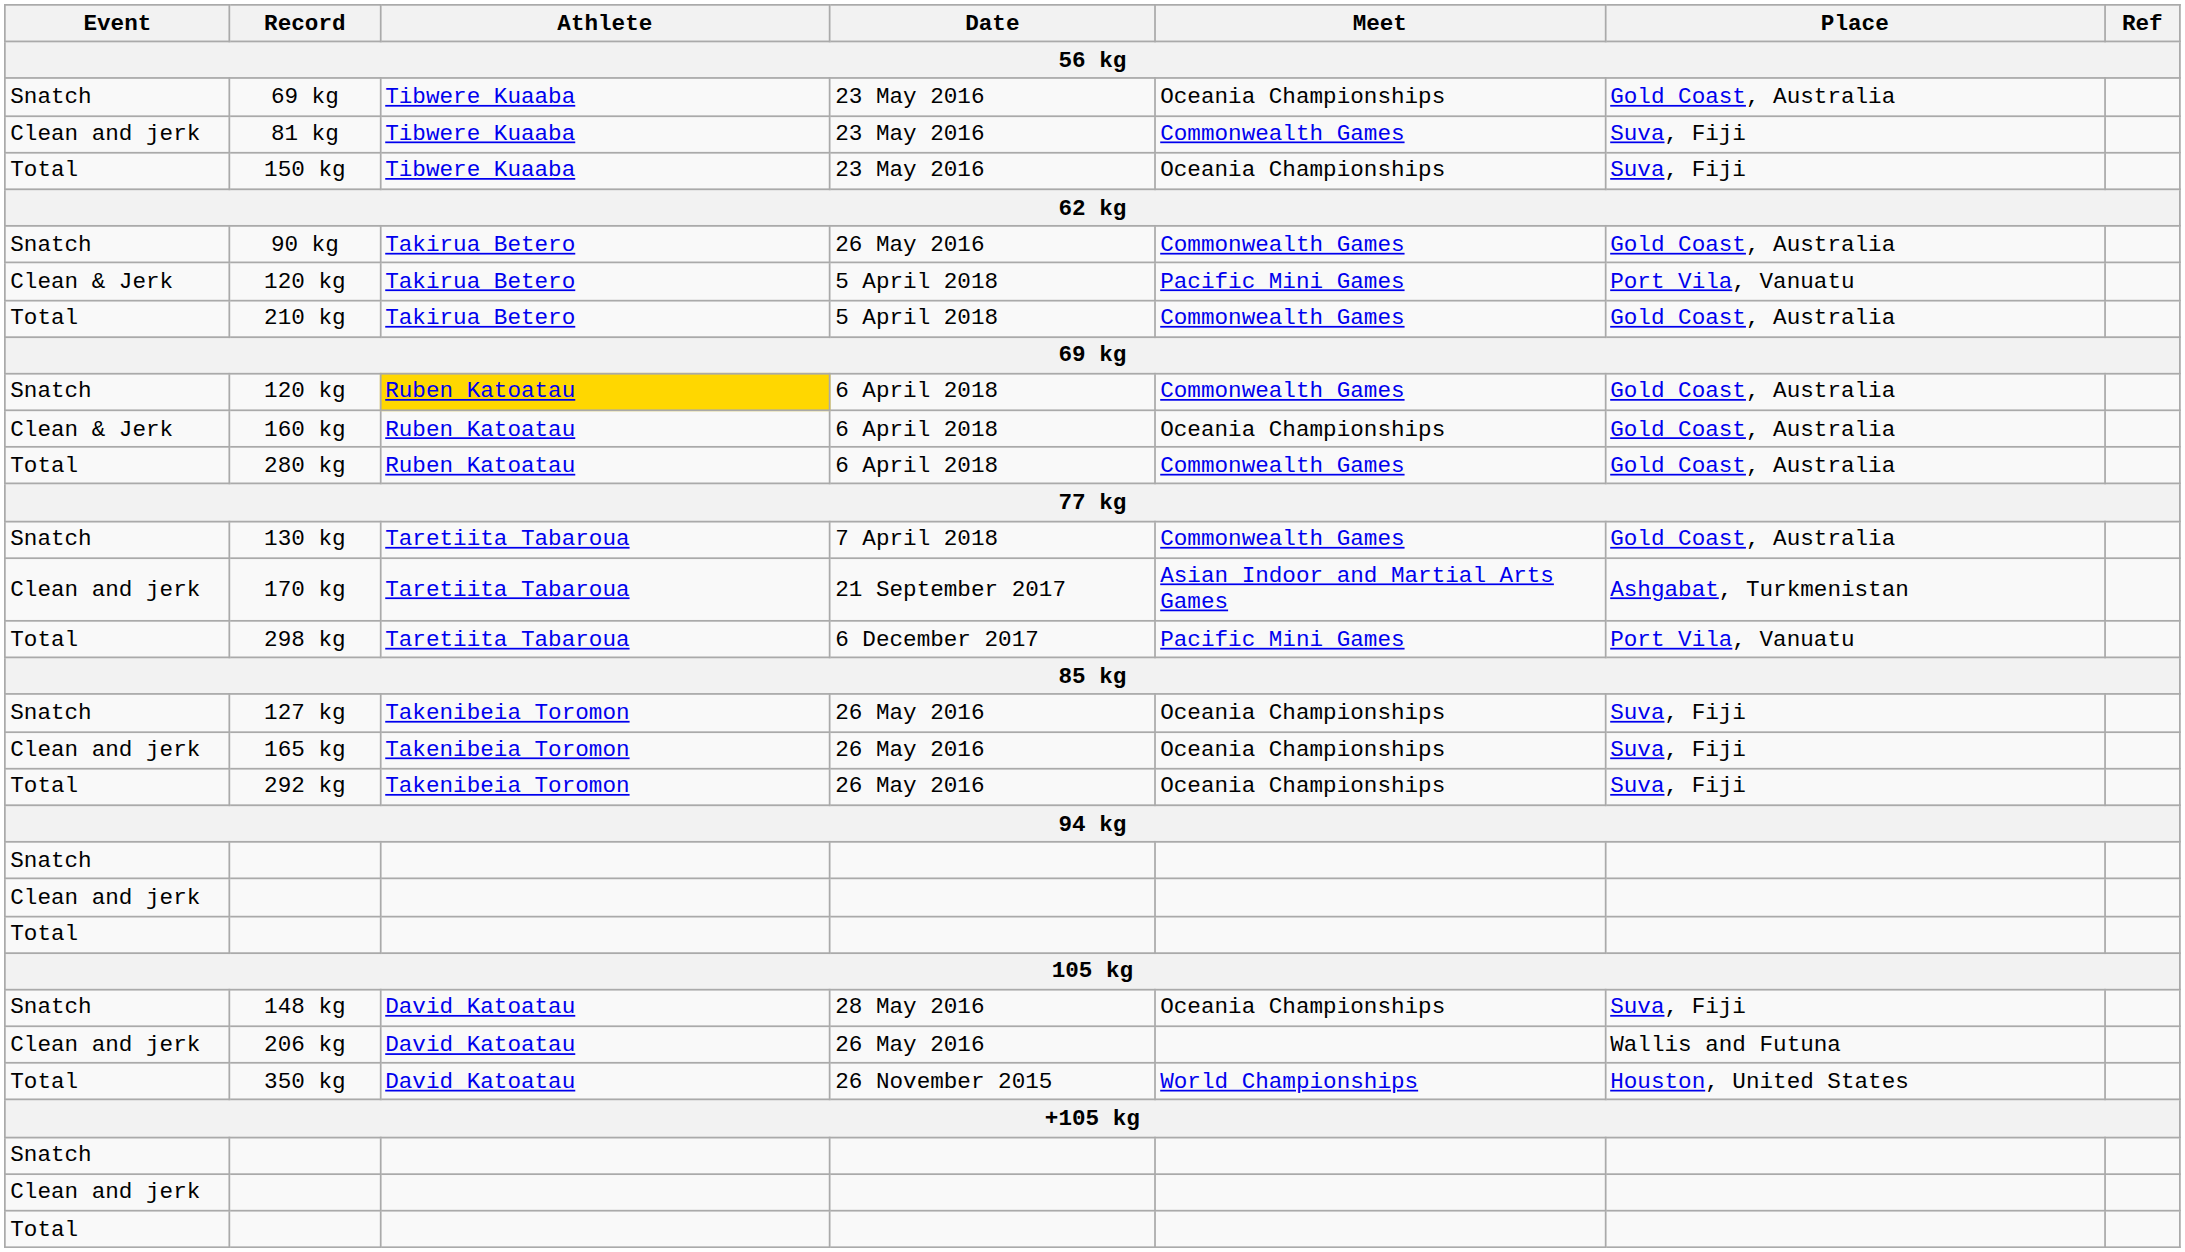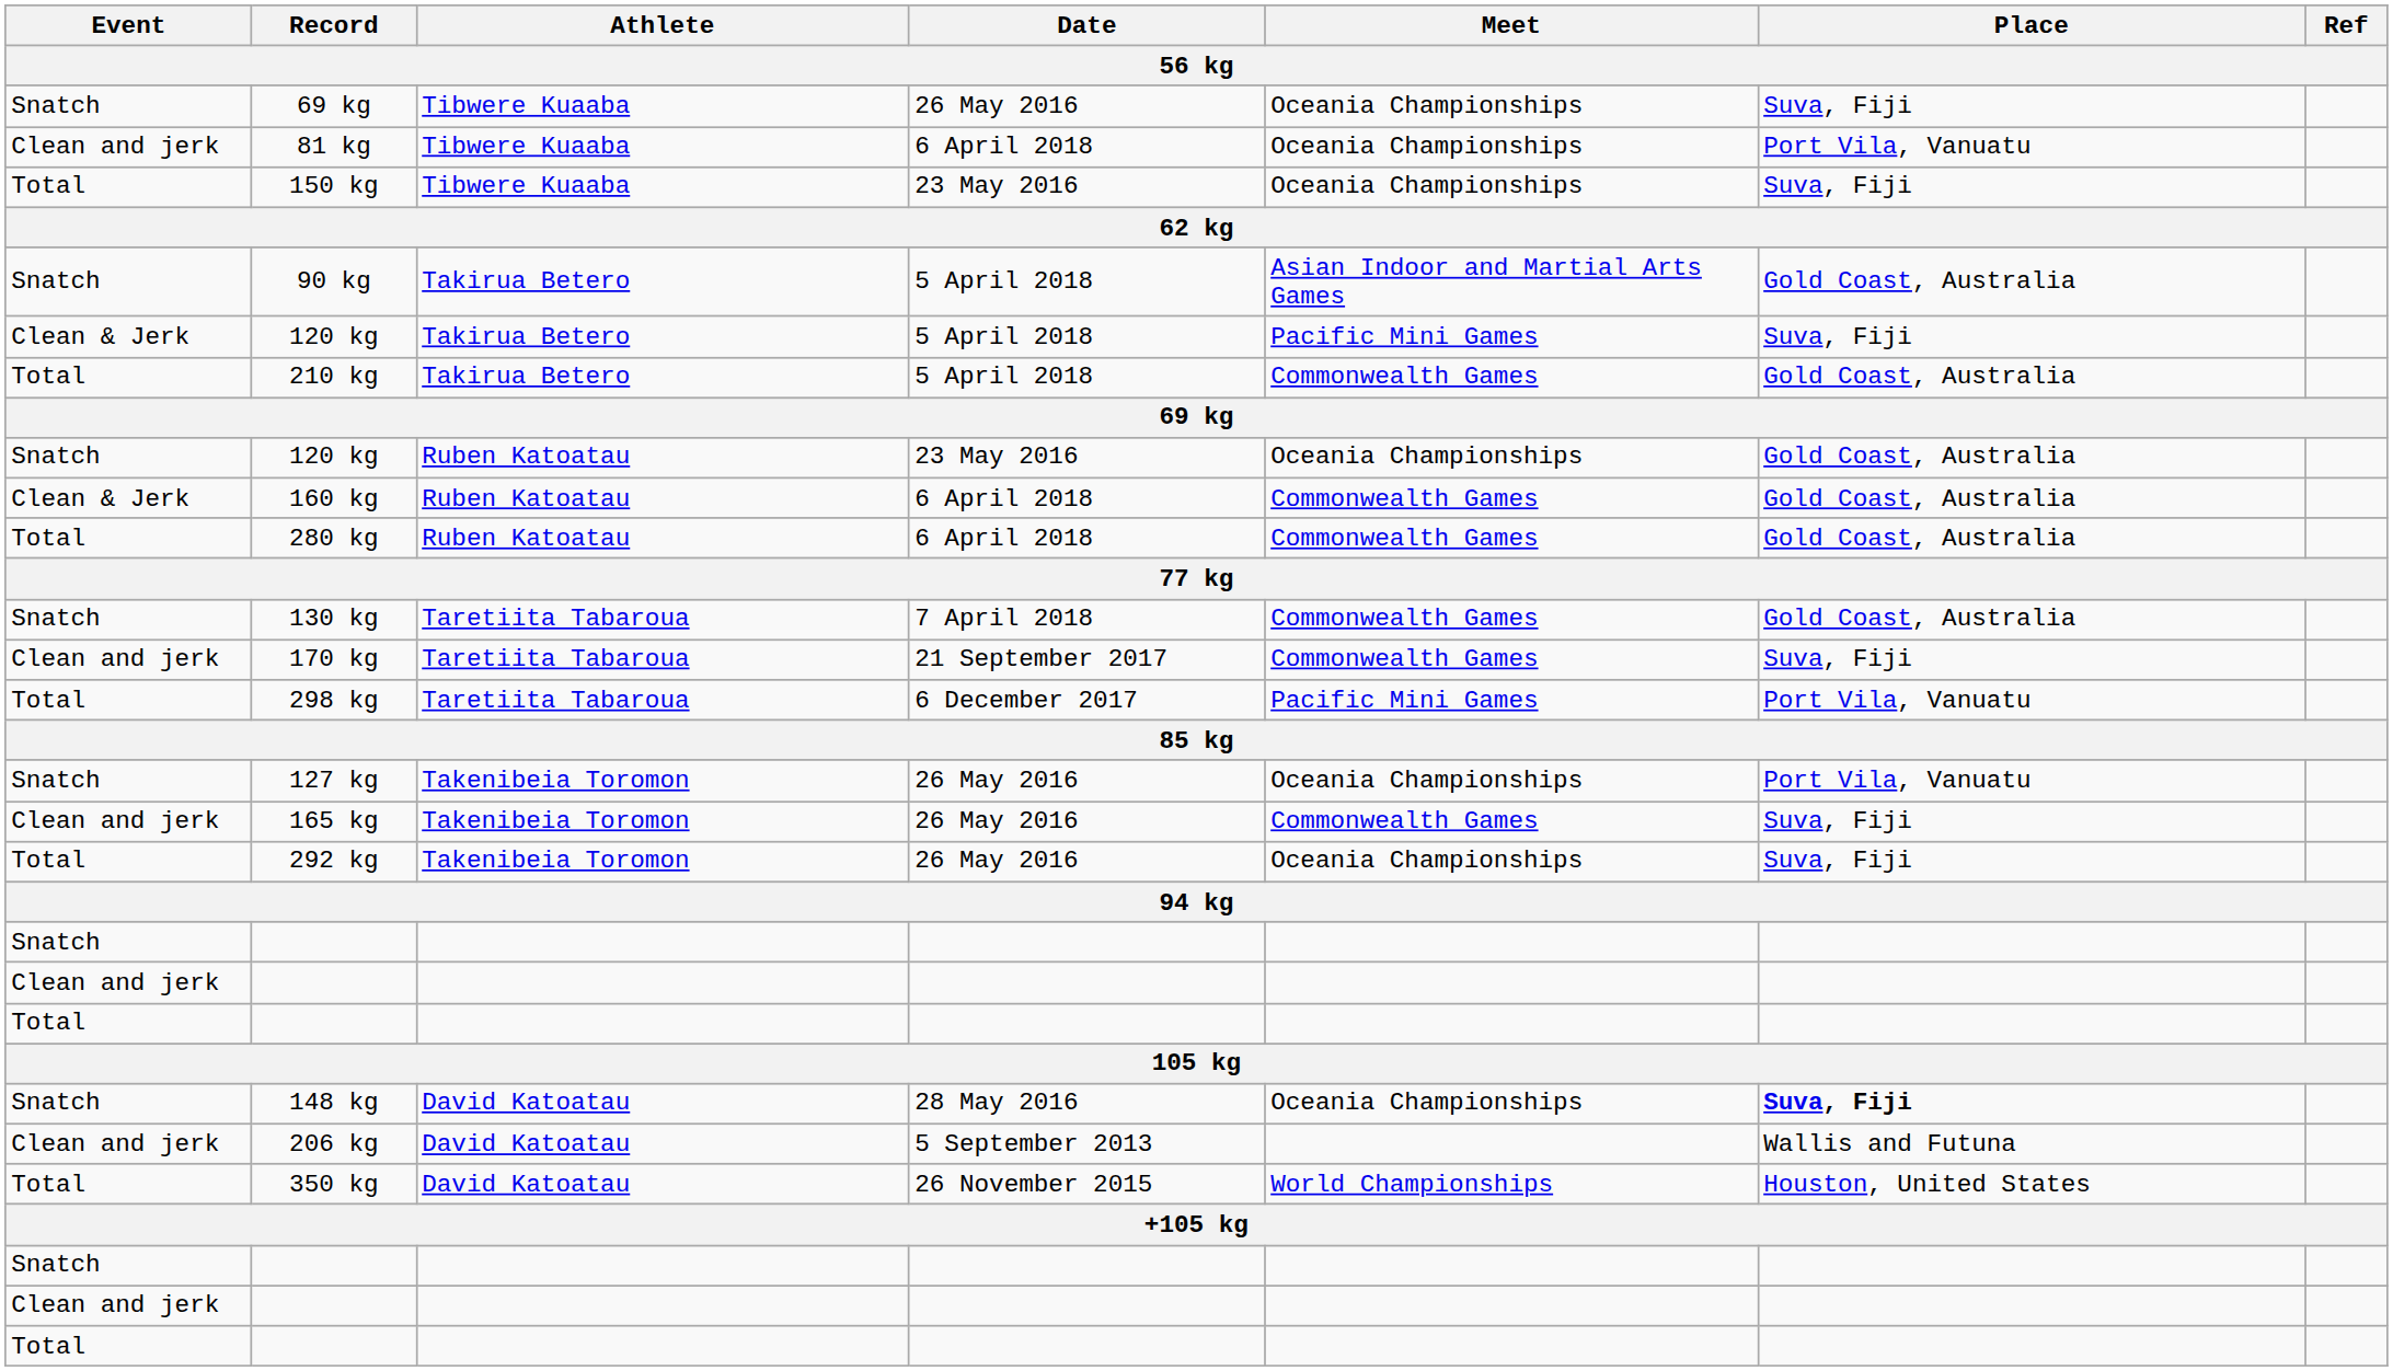 <table class="wikitable">
 <tr>
 <th width=9%>Event</th>
 <th width=6%>Record</th>
 <th width=18%>Athlete</th>
 <th width=13%>Date</th>
 <th width=18%>Meet</th>
 <th width=20%>Place</th>
 <th width=3%>Ref</th>
 </tr>
 <tr bgcolor="#DDDDDD">
 <th colspan="8">56 kg</th>
 </tr>
 <tr>
 <td>Snatch</td>
 <td align="center">69 kg</td>
 <td><a href='#'>Tibwere Kuaaba</a></td>
-<td>23 May 2016</td>
+<td>26 May 2016</td>
 <td>Oceania Championships</td>
-<td> <a href='#'>Gold Coast</a>, Australia</td>
+<td> <a href='#'>Suva</a>, Fiji</td>
 <td></td>
 </tr>
 <tr>
 <td>Clean and jerk</td>
 <td align="center">81 kg</td>
 <td><a href='#'>Tibwere Kuaaba</a></td>
-<td>23 May 2016</td>
-<td><a href='#'>Commonwealth Games</a></td>
-<td> <a href='#'>Suva</a>, Fiji</td>
+<td>6 April 2018</td>
+<td>Oceania Championships</td>
+<td> <a href='#'>Port Vila</a>, Vanuatu</td>
 <td></td>
 </tr>
 <tr>
 <td>Total</td>
 <td align="center">150 kg</td>
 <td><a href='#'>Tibwere Kuaaba</a></td>
 <td>23 May 2016</td>
 <td>Oceania Championships</td>
 <td> <a href='#'>Suva</a>, Fiji</td>
 <td></td>
 </tr>
 <tr bgcolor="#DDDDDD">
 <th colspan="8">62 kg</th>
 </tr>
 <tr>
 <td>Snatch</td>
 <td align="center">90 kg</td>
 <td><a href='#'>Takirua Betero</a></td>
-<td>26 May 2016</td>
-<td><a href='#'>Commonwealth Games</a></td>
+<td>5 April 2018</td>
+<td><a href='#'>Asian Indoor and Martial Arts Games</a></td>
 <td> <a href='#'>Gold Coast</a>, Australia</td>
 <td></td>
 </tr>
 <tr>
 <td>Clean & Jerk</td>
 <td align="center">120 kg</td>
 <td><a href='#'>Takirua Betero</a></td>
 <td>5 April 2018</td>
 <td><a href='#'>Pacific Mini Games</a></td>
-<td> <a href='#'>Port Vila</a>, Vanuatu</td>
+<td> <a href='#'>Suva</a>, Fiji</td>
 <td></td>
 </tr>
 <tr>
 <td>Total</td>
 <td align="center">210 kg</td>
 <td><a href='#'>Takirua Betero</a></td>
 <td>5 April 2018</td>
 <td><a href='#'>Commonwealth Games</a></td>
 <td> <a href='#'>Gold Coast</a>, Australia</td>
 <td></td>
 </tr>
 <tr bgcolor="#DDDDDD">
 <th colspan="8">69 kg</th>
 </tr>
 <tr>
 <td>Snatch</td>
 <td align="center">120 kg</td>
-<td style="background: gold;"><a href='#'>Ruben Katoatau</a></td>
-<td>6 April 2018</td>
-<td><a href='#'>Commonwealth Games</a></td>
+<td><a href='#'>Ruben Katoatau</a></td>
+<td>23 May 2016</td>
+<td>Oceania Championships</td>
 <td> <a href='#'>Gold Coast</a>, Australia</td>
 <td></td>
 </tr>
 <tr>
 <td>Clean & Jerk</td>
 <td align="center">160 kg</td>
 <td><a href='#'>Ruben Katoatau</a></td>
 <td>6 April 2018</td>
-<td>Oceania Championships</td>
+<td><a href='#'>Commonwealth Games</a></td>
 <td> <a href='#'>Gold Coast</a>, Australia</td>
 <td></td>
 </tr>
 <tr>
 <td>Total</td>
 <td align="center">280 kg</td>
 <td><a href='#'>Ruben Katoatau</a></td>
 <td>6 April 2018</td>
 <td><a href='#'>Commonwealth Games</a></td>
 <td> <a href='#'>Gold Coast</a>, Australia</td>
 <td></td>
 </tr>
 <tr bgcolor="#DDDDDD">
 <th colspan="8">77 kg</th>
 </tr>
 <tr>
 <td>Snatch</td>
 <td align="center">130 kg</td>
 <td><a href='#'>Taretiita Tabaroua</a></td>
 <td>7 April 2018</td>
 <td><a href='#'>Commonwealth Games</a></td>
 <td> <a href='#'>Gold Coast</a>, Australia</td>
 <td></td>
 </tr>
 <tr>
 <td>Clean and jerk</td>
 <td align="center">170 kg</td>
 <td><a href='#'>Taretiita Tabaroua</a></td>
 <td>21 September 2017</td>
-<td><a href='#'>Asian Indoor and Martial Arts Games</a></td>
-<td> <a href='#'>Ashgabat</a>, Turkmenistan</td>
+<td><a href='#'>Commonwealth Games</a></td>
+<td> <a href='#'>Suva</a>, Fiji</td>
 <td></td>
 </tr>
 <tr>
 <td>Total</td>
 <td align="center">298 kg</td>
 <td><a href='#'>Taretiita Tabaroua</a></td>
 <td>6 December 2017</td>
 <td><a href='#'>Pacific Mini Games</a></td>
 <td> <a href='#'>Port Vila</a>, Vanuatu</td>
 <td></td>
 </tr>
 <tr bgcolor="#DDDDDD">
 <th colspan="8">85 kg</th>
 </tr>
 <tr>
 <td>Snatch</td>
 <td align="center">127 kg</td>
 <td><a href='#'>Takenibeia Toromon</a></td>
 <td>26 May 2016</td>
 <td>Oceania Championships</td>
-<td> <a href='#'>Suva</a>, Fiji</td>
+<td> <a href='#'>Port Vila</a>, Vanuatu</td>
 <td></td>
 </tr>
 <tr>
 <td>Clean and jerk</td>
 <td align="center">165 kg</td>
 <td><a href='#'>Takenibeia Toromon</a></td>
 <td>26 May 2016</td>
-<td>Oceania Championships</td>
+<td><a href='#'>Commonwealth Games</a></td>
 <td> <a href='#'>Suva</a>, Fiji</td>
 <td></td>
 </tr>
 <tr>
 <td>Total</td>
 <td align="center">292 kg</td>
 <td><a href='#'>Takenibeia Toromon</a></td>
 <td>26 May 2016</td>
 <td>Oceania Championships</td>
 <td> <a href='#'>Suva</a>, Fiji</td>
 <td></td>
 </tr>
 <tr bgcolor="#DDDDDD">
 <th colspan="8">94 kg</th>
 </tr>
 <tr>
 <td>Snatch</td>
 <td align="center"></td>
 <td></td>
 <td></td>
 <td></td>
 <td></td>
 <td></td>
 </tr>
 <tr>
 <td>Clean and jerk</td>
 <td align="center"></td>
 <td></td>
 <td></td>
 <td></td>
 <td></td>
 <td></td>
 </tr>
 <tr>
 <td>Total</td>
 <td align="center"></td>
 <td></td>
 <td></td>
 <td></td>
 <td></td>
 <td></td>
 </tr>
 <tr bgcolor="#DDDDDD">
 <th colspan="8">105 kg</th>
 </tr>
 <tr>
 <td>Snatch</td>
 <td align="center">148 kg</td>
 <td><a href='#'>David Katoatau</a></td>
 <td>28 May 2016</td>
 <td>Oceania Championships</td>
-<td> <a href='#'>Suva</a>, Fiji</td>
+<td><strong> <a href='#'>Suva</a>, Fiji</strong></td>
 <td></td>
 </tr>
 <tr>
 <td>Clean and jerk</td>
 <td align="center">206 kg</td>
 <td><a href='#'>David Katoatau</a></td>
-<td>26 May 2016</td>
+<td>5 September 2013</td>
 <td></td>
 <td> Wallis and Futuna</td>
 <td></td>
 </tr>
 <tr>
 <td>Total</td>
 <td align="center">350 kg</td>
 <td><a href='#'>David Katoatau</a></td>
 <td>26 November 2015</td>
 <td><a href='#'>World Championships</a></td>
 <td> <a href='#'>Houston</a>, United States</td>
 <td></td>
 </tr>
 <tr bgcolor="#DDDDDD">
 <th colspan="8">+105 kg</th>
 </tr>
 <tr>
 <td>Snatch</td>
 <td align="center"></td>
 <td></td>
 <td></td>
 <td></td>
 <td></td>
 <td></td>
 </tr>
 <tr>
 <td>Clean and jerk</td>
 <td align="center"></td>
 <td></td>
 <td></td>
 <td></td>
 <td></td>
 <td></td>
 </tr>
 <tr>
 <td>Total</td>
 <td align="center"></td>
 <td></td>
 <td></td>
 <td></td>
 <td></td>
 <td></td>
 </tr>
 </table>
